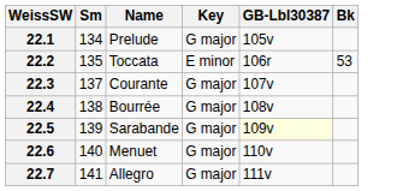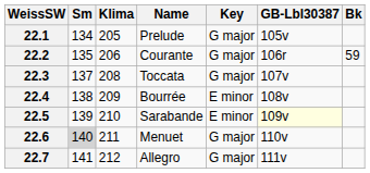 <table border="1" class="wikitable sortable">
 <tr>
 <th data-sort-type="number">WeissSW</th>
 <th>Sm</th>
+<th>Klima</th>
 <th class="unsortable">Name</th>
 <th class="unsortable">Key</th>
 <th>GB-Lbl30387</th>
 <th>Bk</th>
 </tr>
 <tr>
 <th data-sort-value="1">22.1</th>
 <td>134</td>
+<td>205</td>
 <td>Prelude</td>
 <td>G major</td>
 <td>105v</td>
 <td></td>
 </tr>
 <tr>
 <th data-sort-value="2">22.2</th>
 <td>135</td>
-<td>Toccata</td>
-<td>E minor</td>
+<td>206</td>
+<td>Courante</td>
+<td>G major</td>
 <td>106r</td>
-<td>53</td>
+<td>59</td>
 </tr>
 <tr>
 <th data-sort-value="3">22.3</th>
 <td>137</td>
-<td>Courante</td>
+<td>208</td>
+<td>Toccata</td>
 <td>G major</td>
 <td>107v</td>
 <td></td>
 </tr>
 <tr>
 <th data-sort-value="4">22.4</th>
 <td>138</td>
+<td>209</td>
 <td>Bourrée</td>
-<td>G major</td>
+<td>E minor</td>
 <td>108v</td>
 <td></td>
 </tr>
 <tr>
 <th data-sort-value="5">22.5</th>
 <td>139</td>
+<td>210</td>
 <td>Sarabande</td>
-<td>G major</td>
+<td>E minor</td>
 <td style="background: lightyellow;">109v</td>
 <td></td>
 </tr>
 <tr>
 <th data-sort-value="6">22.6</th>
-<td>140</td>
+<td style="background: lightgrey;">140</td>
+<td>211</td>
 <td>Menuet</td>
 <td>G major</td>
 <td>110v</td>
 <td></td>
 </tr>
 <tr>
 <th data-sort-value="7">22.7</th>
 <td>141</td>
+<td>212</td>
 <td>Allegro</td>
 <td>G major</td>
 <td>111v</td>
 <td></td>
 </tr>
 </table>
